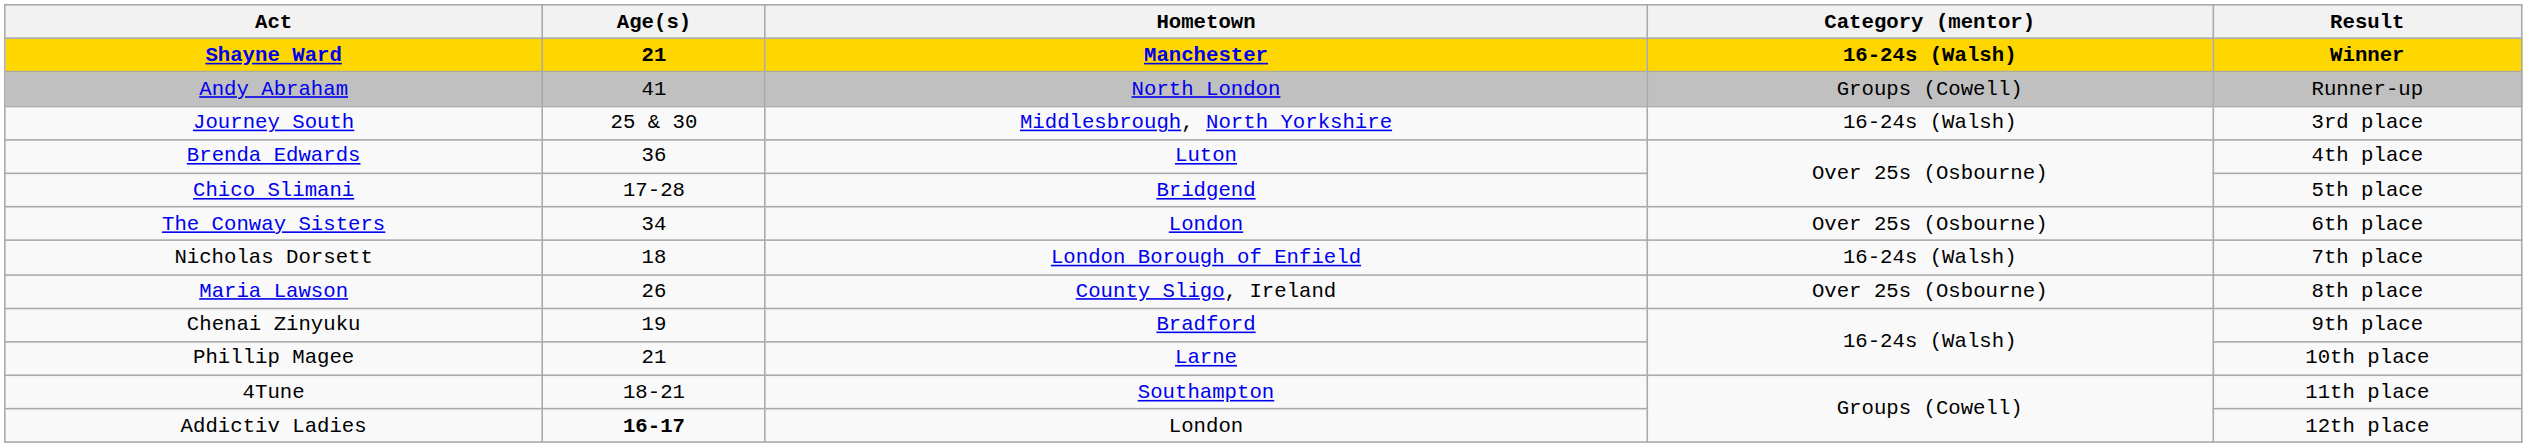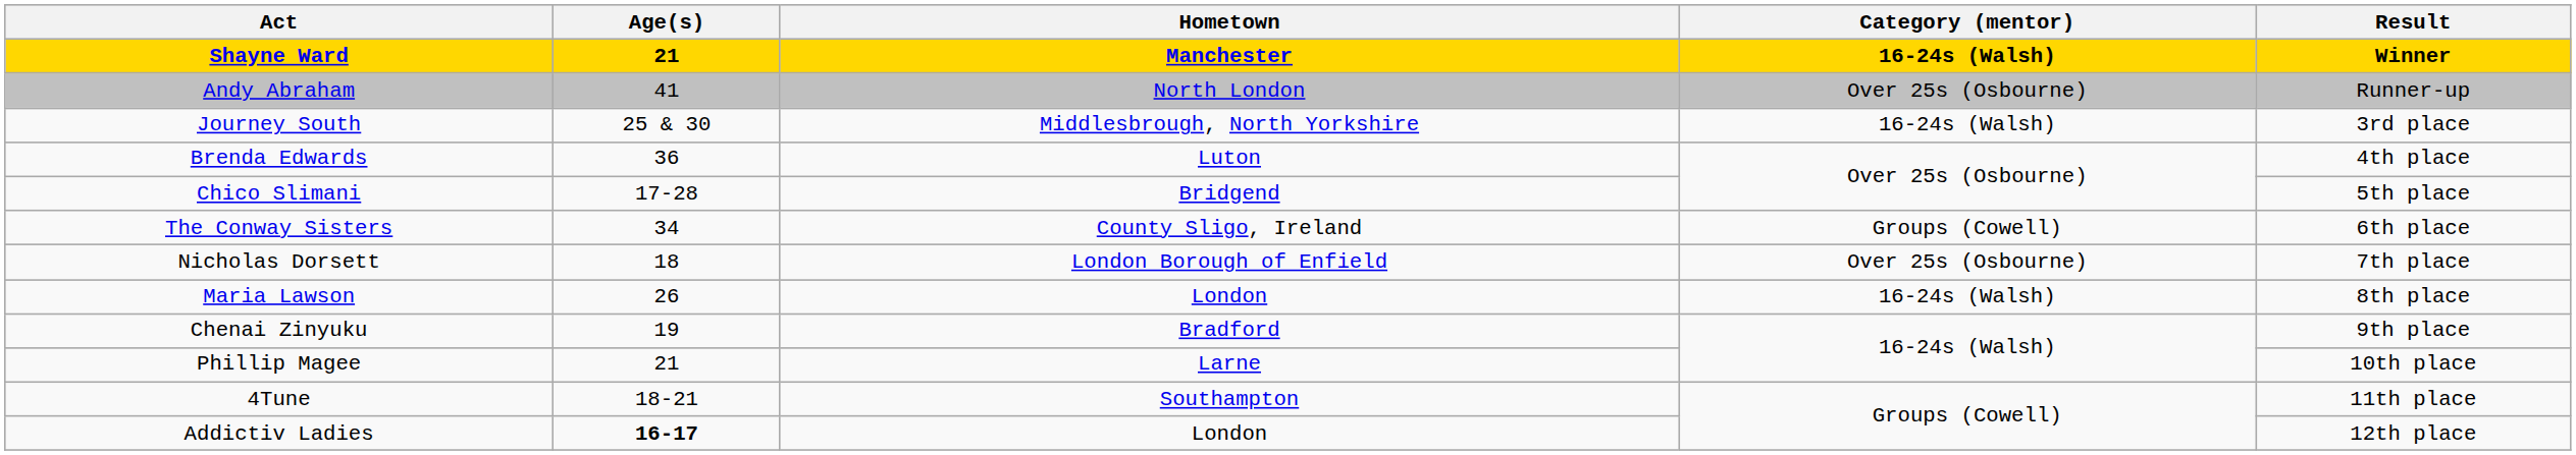 <table class="wikitable sortable" style="width:100%; text-align:center;">
 <tr>
 <th>Act</th>
 <th>Age(s)</th>
 <th>Hometown</th>
 <th>Category (mentor)</th>
 <th>Result</th>
 </tr>
 <tr bgcolor=gold>
 <td><strong><a href='#'>Shayne Ward</a></strong></td>
 <td><strong>21</strong></td>
 <td><strong><a href='#'>Manchester</a></strong></td>
 <td><strong> 16-24s (Walsh)</strong></td>
 <td><strong>Winner</strong></td>
 </tr>
 <tr bgcolor=silver>
 <td><a href='#'>Andy Abraham</a></td>
 <td>41</td>
 <td><a href='#'>North London</a></td>
-<td>Groups (Cowell)</td>
+<td>Over 25s (Osbourne)</td>
 <td>Runner-up</td>
 </tr>
 <tr>
 <td><a href='#'>Journey South</a></td>
 <td>25 & 30</td>
 <td><a href='#'>Middlesbrough</a>, <a href='#'>North Yorkshire</a></td>
 <td>16-24s (Walsh)</td>
 <td>3rd place</td>
 </tr>
 <tr>
 <td><a href='#'>Brenda Edwards</a></td>
 <td>36</td>
 <td><a href='#'>Luton</a></td>
 <td rowspan="2">Over 25s (Osbourne)</td>
 <td>4th place</td>
 </tr>
 <tr>
 <td><a href='#'>Chico Slimani</a></td>
 <td>17-28</td>
 <td><a href='#'>Bridgend</a></td>
 <td>5th place</td>
 </tr>
 <tr>
 <td><a href='#'>The Conway Sisters</a></td>
 <td>34</td>
-<td><a href='#'>London</a></td>
-<td>Over 25s (Osbourne)</td>
+<td><a href='#'>County Sligo</a>, Ireland</td>
+<td>Groups (Cowell)</td>
 <td>6th place</td>
 </tr>
 <tr>
 <td>Nicholas Dorsett</td>
 <td>18</td>
 <td><a href='#'>London Borough of Enfield</a></td>
-<td>16-24s (Walsh)</td>
+<td>Over 25s (Osbourne)</td>
 <td>7th place</td>
 </tr>
 <tr>
 <td><a href='#'>Maria Lawson</a></td>
 <td>26</td>
-<td><a href='#'>County Sligo</a>, Ireland</td>
-<td>Over 25s (Osbourne)</td>
+<td><a href='#'>London</a></td>
+<td>16-24s (Walsh)</td>
 <td>8th place</td>
 </tr>
 <tr>
 <td>Chenai Zinyuku</td>
 <td>19</td>
 <td><a href='#'>Bradford</a></td>
 <td rowspan="2">16-24s (Walsh)</td>
 <td>9th place</td>
 </tr>
 <tr>
 <td>Phillip Magee</td>
 <td>21</td>
 <td><a href='#'>Larne</a></td>
 <td>10th place</td>
 </tr>
 <tr>
 <td>4Tune</td>
 <td>18-21</td>
 <td><a href='#'>Southampton</a></td>
 <td rowspan="2">Groups (Cowell)</td>
 <td>11th place</td>
 </tr>
 <tr>
 <td>Addictiv Ladies</td>
 <td><strong>16-17</strong></td>
 <td>London</td>
 <td>12th place</td>
 </tr>
 </table>
